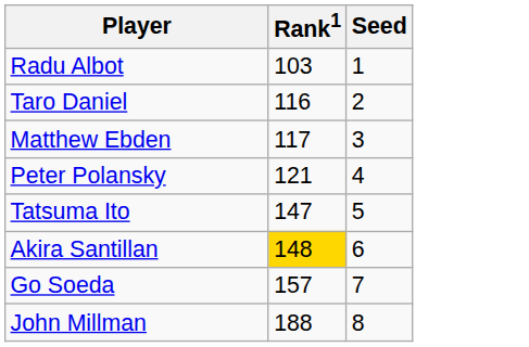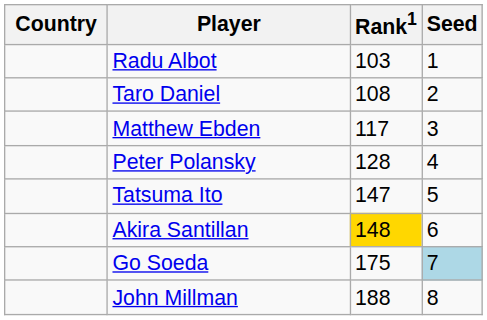 <table class="sortable wikitable">
 <tr>
+<th width="70">Country</th>
 <th width="175">Player</th>
 <th>Rank<sup>1</sup></th>
 <th>Seed</th>
 </tr>
 <tr>
+<td></td>
 <td><a href='#'>Radu Albot</a></td>
 <td>103</td>
 <td>1</td>
 </tr>
 <tr>
+<td></td>
 <td><a href='#'>Taro Daniel</a></td>
-<td>116</td>
+<td>108</td>
 <td>2</td>
 </tr>
 <tr>
+<td></td>
 <td><a href='#'>Matthew Ebden</a></td>
 <td>117</td>
 <td>3</td>
 </tr>
 <tr>
+<td></td>
 <td><a href='#'>Peter Polansky</a></td>
-<td>121</td>
+<td>128</td>
 <td>4</td>
 </tr>
 <tr>
+<td></td>
 <td><a href='#'>Tatsuma Ito</a></td>
 <td>147</td>
 <td>5</td>
 </tr>
 <tr>
+<td></td>
 <td><a href='#'>Akira Santillan</a></td>
 <td style="background: gold;">148</td>
 <td>6</td>
 </tr>
 <tr>
+<td></td>
 <td><a href='#'>Go Soeda</a></td>
-<td>157</td>
-<td>7</td>
+<td>175</td>
+<td style="background: lightblue;">7</td>
 </tr>
 <tr>
+<td></td>
 <td><a href='#'>John Millman</a></td>
 <td>188</td>
 <td>8</td>
 </tr>
 </table>
